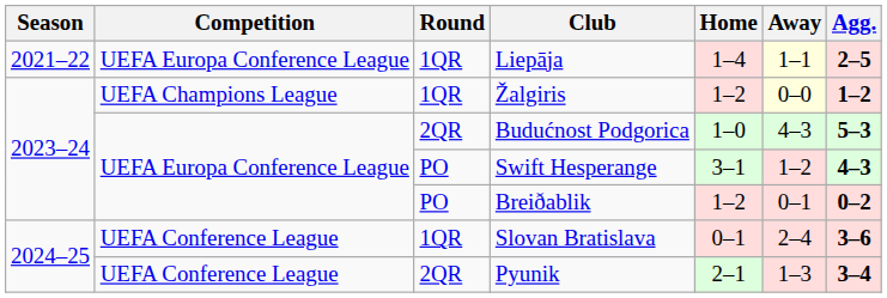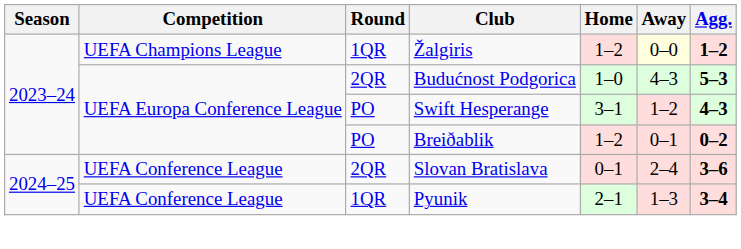 <table class="wikitable">
 <tr>
 <th>Season</th>
 <th>Competition</th>
 <th>Round</th>
 <th>Club</th>
 <th>Home</th>
 <th>Away</th>
 <th><a href='#'>Agg.</a></th>
-</tr>
-<tr>
-<td><a href='#'>2021–22</a></td>
-<td><a href='#'>UEFA Europa Conference League</a></td>
-<td><a href='#'>1QR</a></td>
-<td> <a href='#'>Liepāja</a></td>
-<td style="text-align:center; background:#fdd;">1–4</td>
-<td style="text-align:center; background:#ffd;">1–1</td>
-<td style="text-align:center; background:#fdd;"><strong>2–5</strong></td>
 </tr>
 <tr>
 <td rowspan="4"><a href='#'>2023–24</a></td>
 <td><a href='#'>UEFA Champions League</a></td>
 <td><a href='#'>1QR</a></td>
 <td> <a href='#'>Žalgiris</a></td>
 <td style="text-align:center; background:#fdd;">1–2</td>
 <td style="text-align:center; background:#ffd;">0–0</td>
 <td style="text-align:center; background:#fdd;"><strong>1–2</strong></td>
 </tr>
 <tr>
 <td rowspan="3"><a href='#'>UEFA Europa Conference League</a></td>
 <td><a href='#'>2QR</a></td>
 <td> <a href='#'>Budućnost Podgorica</a></td>
 <td style="text-align:center; background:#dfd;">1–0</td>
 <td style="text-align:center; background:#dfd;">4–3</td>
 <td style="text-align:center; background:#dfd;"><strong>5–3</strong></td>
 </tr>
 <tr>
 <td><a href='#'>PO</a></td>
 <td> <a href='#'>Swift Hesperange</a></td>
 <td style="text-align:center; background:#dfd;">3–1</td>
 <td style="text-align:center;  background:#fdd;">1–2</td>
 <td style="text-align:center; background:#dfd;"><strong>4–3</strong></td>
 </tr>
 <tr>
 <td><a href='#'>PO</a></td>
 <td> <a href='#'>Breiðablik</a></td>
 <td style="text-align:center; background:#fdd;">1–2</td>
 <td style="text-align:center; background:#fdd;">0–1</td>
 <td style="text-align:center; background:#fdd;"><strong>0–2</strong></td>
 </tr>
 <tr>
 <td rowspan="2"><a href='#'>2024–25</a></td>
 <td><a href='#'>UEFA Conference League</a></td>
-<td><a href='#'>1QR</a></td>
+<td><a href='#'>2QR</a></td>
 <td> <a href='#'>Slovan Bratislava</a></td>
 <td style="text-align:center; background:#fdd;">0–1</td>
 <td style="text-align:center; background:#fdd;">2–4</td>
 <td style="text-align:center; background:#fdd;"><strong>3–6</strong></td>
 </tr>
 <tr>
 <td><a href='#'>UEFA Conference League</a></td>
-<td><a href='#'>2QR</a></td>
+<td><a href='#'>1QR</a></td>
 <td> <a href='#'>Pyunik</a></td>
 <td style="text-align:center; background:#dfd;">2–1</td>
 <td style="text-align:center; background:#fdd;">1–3</td>
 <td style="text-align:center;  background:#fdd;"><strong>3–4</strong></td>
 </tr>
 </table>
